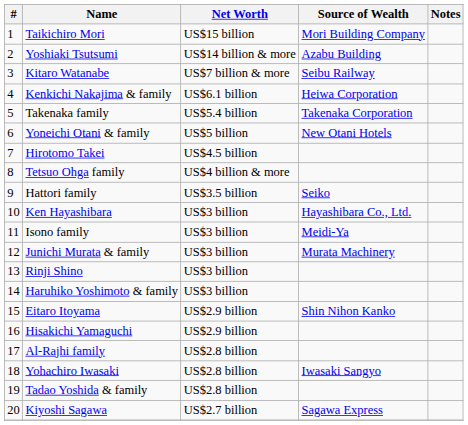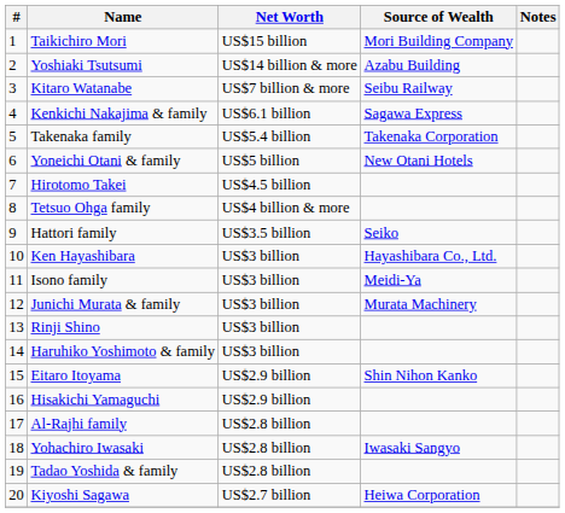 <table class="wikitable">
 <tr>
 <th>#</th>
 <th>Name</th>
 <th><a href='#'>Net Worth</a></th>
 <th>Source of Wealth</th>
 <th>Notes</th>
 </tr>
 <tr>
 <td>1</td>
 <td><a href='#'>Taikichiro Mori</a></td>
 <td>US$15 billion</td>
 <td><a href='#'>Mori Building Company</a></td>
 <td></td>
 </tr>
 <tr>
 <td>2</td>
 <td><a href='#'>Yoshiaki Tsutsumi</a></td>
 <td>US$14 billion & more</td>
 <td><a href='#'>Azabu Building</a></td>
 <td></td>
 </tr>
 <tr>
 <td>3</td>
 <td><a href='#'>Kitaro Watanabe</a></td>
 <td>US$7 billion & more</td>
 <td><a href='#'>Seibu Railway</a></td>
 <td></td>
 </tr>
 <tr>
 <td>4</td>
 <td><a href='#'>Kenkichi Nakajima</a> & family</td>
 <td>US$6.1 billion</td>
-<td><a href='#'>Heiwa Corporation</a></td>
+<td><a href='#'>Sagawa Express</a></td>
 <td></td>
 </tr>
 <tr>
 <td>5</td>
 <td>Takenaka family</td>
 <td>US$5.4 billion</td>
 <td><a href='#'>Takenaka Corporation</a></td>
 <td></td>
 </tr>
 <tr>
 <td>6</td>
 <td><a href='#'>Yoneichi Otani</a> & family</td>
 <td>US$5 billion</td>
 <td><a href='#'>New Otani Hotels</a></td>
 <td></td>
 </tr>
 <tr>
 <td>7</td>
 <td><a href='#'>Hirotomo Takei</a></td>
 <td>US$4.5 billion</td>
 <td></td>
 <td></td>
 </tr>
 <tr>
 <td>8</td>
 <td><a href='#'>Tetsuo Ohga</a> family</td>
 <td>US$4 billion & more</td>
 <td></td>
 <td></td>
 </tr>
 <tr>
 <td>9</td>
 <td>Hattori family</td>
 <td>US$3.5 billion</td>
 <td><a href='#'>Seiko</a></td>
 <td></td>
 </tr>
 <tr>
 <td>10</td>
 <td><a href='#'>Ken Hayashibara</a></td>
 <td>US$3 billion</td>
 <td><a href='#'>Hayashibara Co., Ltd.</a></td>
 <td></td>
 </tr>
 <tr>
 <td>11</td>
 <td>Isono family</td>
 <td>US$3 billion</td>
 <td><a href='#'>Meidi-Ya</a></td>
 <td></td>
 </tr>
 <tr>
 <td>12</td>
 <td><a href='#'>Junichi Murata</a> & family</td>
 <td>US$3 billion</td>
 <td><a href='#'>Murata Machinery</a></td>
 <td></td>
 </tr>
 <tr>
 <td>13</td>
 <td><a href='#'>Rinji Shino</a></td>
 <td>US$3 billion</td>
 <td></td>
 <td></td>
 </tr>
 <tr>
 <td>14</td>
 <td><a href='#'>Haruhiko Yoshimoto</a> & family</td>
 <td>US$3 billion</td>
 <td></td>
 <td></td>
 </tr>
 <tr>
 <td>15</td>
 <td><a href='#'>Eitaro Itoyama</a></td>
 <td>US$2.9 billion</td>
 <td><a href='#'>Shin Nihon Kanko</a></td>
 <td></td>
 </tr>
 <tr>
 <td>16</td>
 <td><a href='#'>Hisakichi Yamaguchi</a></td>
 <td>US$2.9 billion</td>
 <td></td>
 <td></td>
 </tr>
 <tr>
 <td>17</td>
 <td><a href='#'>Al-Rajhi family</a></td>
 <td>US$2.8 billion</td>
 <td></td>
 <td></td>
 </tr>
 <tr>
 <td>18</td>
 <td><a href='#'>Yohachiro Iwasaki</a></td>
 <td>US$2.8 billion</td>
 <td><a href='#'>Iwasaki Sangyo</a></td>
 <td></td>
 </tr>
 <tr>
 <td>19</td>
 <td><a href='#'>Tadao Yoshida</a> & family</td>
 <td>US$2.8 billion</td>
 <td></td>
 <td></td>
 </tr>
 <tr>
 <td>20</td>
 <td><a href='#'>Kiyoshi Sagawa</a></td>
 <td>US$2.7 billion</td>
-<td><a href='#'>Sagawa Express</a></td>
+<td><a href='#'>Heiwa Corporation</a></td>
 <td></td>
 </tr>
 <tr>
 </tr>
 </table>
